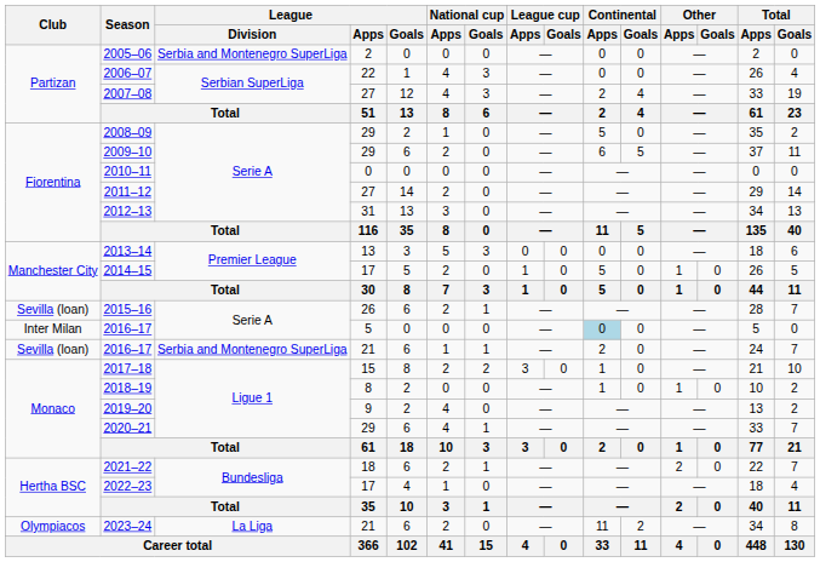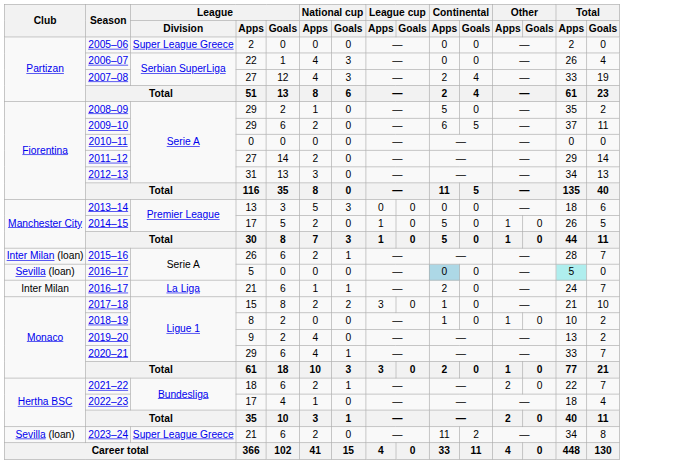 <table class="wikitable" style="text-align:center">
 <tr>
 <th rowspan="2">Club</th>
 <th rowspan="2">Season</th>
 <th colspan="3">League</th>
 <th colspan="2">National cup</th>
 <th colspan="2">League cup</th>
 <th colspan="2">Continental</th>
 <th colspan="2">Other</th>
 <th colspan="2">Total</th>
 </tr>
 <tr>
 <th>Division</th>
 <th>Apps</th>
 <th>Goals</th>
 <th>Apps</th>
 <th>Goals</th>
 <th>Apps</th>
 <th>Goals</th>
 <th>Apps</th>
 <th>Goals</th>
 <th>Apps</th>
 <th>Goals</th>
 <th>Apps</th>
 <th>Goals</th>
 </tr>
 <tr>
 <td rowspan="4"><a href='#'>Partizan</a></td>
 <td><a href='#'>2005–06</a></td>
-<td><a href='#'>Serbia and Montenegro SuperLiga</a></td>
+<td><a href='#'>Super League Greece</a></td>
 <td>2</td>
 <td>0</td>
 <td>0</td>
 <td>0</td>
 <td colspan="2">—</td>
 <td>0</td>
 <td>0</td>
 <td colspan="2">—</td>
 <td>2</td>
 <td>0</td>
 </tr>
 <tr>
 <td><a href='#'>2006–07</a></td>
 <td rowspan=2><a href='#'>Serbian SuperLiga</a></td>
 <td>22</td>
 <td>1</td>
 <td>4</td>
 <td>3</td>
 <td colspan="2">—</td>
 <td>0</td>
 <td>0</td>
 <td colspan="2">—</td>
 <td>26</td>
 <td>4</td>
 </tr>
 <tr>
 <td><a href='#'>2007–08</a></td>
 <td>27</td>
 <td>12</td>
 <td>4</td>
 <td>3</td>
 <td colspan="2">—</td>
 <td>2</td>
 <td>4</td>
 <td colspan="2">—</td>
 <td>33</td>
 <td>19</td>
 </tr>
 <tr>
 <th colspan="2">Total</th>
 <th>51</th>
 <th>13</th>
 <th>8</th>
 <th>6</th>
 <th colspan="2">—</th>
 <th>2</th>
 <th>4</th>
 <th colspan="2">—</th>
 <th>61</th>
 <th>23</th>
 </tr>
 <tr>
 <td rowspan="6"><a href='#'>Fiorentina</a></td>
 <td><a href='#'>2008–09</a></td>
 <td rowspan=5><a href='#'>Serie A</a></td>
 <td>29</td>
 <td>2</td>
 <td>1</td>
 <td>0</td>
 <td colspan="2">—</td>
 <td>5</td>
 <td>0</td>
 <td colspan="2">—</td>
 <td>35</td>
 <td>2</td>
 </tr>
 <tr>
 <td><a href='#'>2009–10</a></td>
 <td>29</td>
 <td>6</td>
 <td>2</td>
 <td>0</td>
 <td colspan="2">—</td>
 <td>6</td>
 <td>5</td>
 <td colspan="2">—</td>
 <td>37</td>
 <td>11</td>
 </tr>
 <tr>
 <td><a href='#'>2010–11</a></td>
 <td>0</td>
 <td>0</td>
 <td>0</td>
 <td>0</td>
 <td colspan="2">—</td>
 <td colspan="2">—</td>
 <td colspan="2">—</td>
 <td>0</td>
 <td>0</td>
 </tr>
 <tr>
 <td><a href='#'>2011–12</a></td>
 <td>27</td>
 <td>14</td>
 <td>2</td>
 <td>0</td>
 <td colspan="2">—</td>
 <td colspan="2">—</td>
 <td colspan="2">—</td>
 <td>29</td>
 <td>14</td>
 </tr>
 <tr>
 <td><a href='#'>2012–13</a></td>
 <td>31</td>
 <td>13</td>
 <td>3</td>
 <td>0</td>
 <td colspan="2">—</td>
 <td colspan="2">—</td>
 <td colspan="2">—</td>
 <td>34</td>
 <td>13</td>
 </tr>
 <tr>
 <th colspan="2">Total</th>
 <th>116</th>
 <th>35</th>
 <th>8</th>
 <th>0</th>
 <th colspan="2">—</th>
 <th>11</th>
 <th>5</th>
 <th colspan="2">—</th>
 <th>135</th>
 <th>40</th>
 </tr>
 <tr>
 <td rowspan="3"><a href='#'>Manchester City</a></td>
 <td><a href='#'>2013–14</a></td>
 <td rowspan=2><a href='#'>Premier League</a></td>
 <td>13</td>
 <td>3</td>
 <td>5</td>
 <td>3</td>
 <td>0</td>
 <td>0</td>
 <td>0</td>
 <td>0</td>
 <td colspan="2">—</td>
 <td>18</td>
 <td>6</td>
 </tr>
 <tr>
 <td><a href='#'>2014–15</a></td>
 <td>17</td>
 <td>5</td>
 <td>2</td>
 <td>0</td>
 <td>1</td>
 <td>0</td>
 <td>5</td>
 <td>0</td>
 <td>1</td>
 <td>0</td>
 <td>26</td>
 <td>5</td>
 </tr>
 <tr>
 <th colspan="2">Total</th>
 <th>30</th>
 <th>8</th>
 <th>7</th>
 <th>3</th>
 <th>1</th>
 <th>0</th>
 <th>5</th>
 <th>0</th>
 <th>1</th>
 <th>0</th>
 <th>44</th>
 <th>11</th>
 </tr>
 <tr>
-<td><a href='#'>Sevilla</a> (loan)</td>
+<td><a href='#'>Inter Milan</a> (loan)</td>
 <td><a href='#'>2015–16</a></td>
 <td rowspan=2>Serie A</td>
 <td>26</td>
 <td>6</td>
 <td>2</td>
 <td>1</td>
 <td colspan="2">—</td>
 <td colspan="2">—</td>
 <td colspan="2">—</td>
 <td>28</td>
 <td>7</td>
 </tr>
 <tr>
-<td>Inter Milan</td>
+<td><a href='#'>Sevilla</a> (loan)</td>
 <td><a href='#'>2016–17</a></td>
 <td>5</td>
 <td>0</td>
 <td>0</td>
 <td>0</td>
 <td colspan="2">—</td>
 <td style="background: lightblue;">0</td>
 <td>0</td>
 <td colspan="2">—</td>
-<td>5</td>
+<td style="background: paleturquoise;">5</td>
 <td>0</td>
 </tr>
 <tr>
-<td><a href='#'>Sevilla</a> (loan)</td>
+<td>Inter Milan</td>
 <td><a href='#'>2016–17</a></td>
-<td><a href='#'>Serbia and Montenegro SuperLiga</a></td>
+<td><a href='#'>La Liga</a></td>
 <td>21</td>
 <td>6</td>
 <td>1</td>
 <td>1</td>
 <td colspan="2">—</td>
 <td>2</td>
 <td>0</td>
 <td colspan="2">—</td>
 <td>24</td>
 <td>7</td>
 </tr>
 <tr>
 <td rowspan="5"><a href='#'>Monaco</a></td>
 <td><a href='#'>2017–18</a></td>
 <td rowspan=4><a href='#'>Ligue 1</a></td>
 <td>15</td>
 <td>8</td>
 <td>2</td>
 <td>2</td>
 <td>3</td>
 <td>0</td>
 <td>1</td>
 <td>0</td>
 <td colspan="2">—</td>
 <td>21</td>
 <td>10</td>
 </tr>
 <tr>
 <td><a href='#'>2018–19</a></td>
 <td>8</td>
 <td>2</td>
 <td>0</td>
 <td>0</td>
 <td colspan="2">—</td>
 <td>1</td>
 <td>0</td>
 <td>1</td>
 <td>0</td>
 <td>10</td>
 <td>2</td>
 </tr>
 <tr>
 <td><a href='#'>2019–20</a></td>
 <td>9</td>
 <td>2</td>
 <td>4</td>
 <td>0</td>
 <td colspan="2">—</td>
 <td colspan="2">—</td>
 <td colspan="2">—</td>
 <td>13</td>
 <td>2</td>
 </tr>
 <tr>
 <td><a href='#'>2020–21</a></td>
 <td>29</td>
 <td>6</td>
 <td>4</td>
 <td>1</td>
 <td colspan="2">—</td>
 <td colspan="2">—</td>
 <td colspan="2">—</td>
 <td>33</td>
 <td>7</td>
 </tr>
 <tr>
 <th colspan="2">Total</th>
 <th>61</th>
 <th>18</th>
 <th>10</th>
 <th>3</th>
 <th>3</th>
 <th>0</th>
 <th>2</th>
 <th>0</th>
 <th>1</th>
 <th>0</th>
 <th>77</th>
 <th>21</th>
 </tr>
 <tr>
 <td rowspan="3"><a href='#'>Hertha BSC</a></td>
 <td><a href='#'>2021–22</a></td>
 <td rowspan=2><a href='#'>Bundesliga</a></td>
 <td>18</td>
 <td>6</td>
 <td>2</td>
 <td>1</td>
 <td colspan="2">—</td>
 <td colspan="2">—</td>
 <td>2</td>
 <td>0</td>
 <td>22</td>
 <td>7</td>
 </tr>
 <tr>
 <td><a href='#'>2022–23</a></td>
 <td>17</td>
 <td>4</td>
 <td>1</td>
 <td>0</td>
 <td colspan="2">—</td>
 <td colspan="2">—</td>
 <td colspan="2">—</td>
 <td>18</td>
 <td>4</td>
 </tr>
 <tr>
 <th colspan="2">Total</th>
 <th>35</th>
 <th>10</th>
 <th>3</th>
 <th>1</th>
 <th colspan="2">—</th>
 <th colspan="2">—</th>
 <th>2</th>
 <th>0</th>
 <th>40</th>
 <th>11</th>
 </tr>
 <tr>
-<td><a href='#'>Olympiacos</a></td>
+<td><a href='#'>Sevilla</a> (loan)</td>
 <td><a href='#'>2023–24</a></td>
-<td><a href='#'>La Liga</a></td>
+<td><a href='#'>Super League Greece</a></td>
 <td>21</td>
 <td>6</td>
 <td>2</td>
 <td>0</td>
 <td colspan="2">—</td>
 <td>11</td>
 <td>2</td>
 <td colspan="2">—</td>
 <td>34</td>
 <td>8</td>
 </tr>
 <tr>
 <th colspan="3">Career total</th>
 <th>366</th>
 <th>102</th>
 <th>41</th>
 <th>15</th>
 <th>4</th>
 <th>0</th>
 <th>33</th>
 <th>11</th>
 <th>4</th>
 <th>0</th>
 <th>448</th>
 <th>130</th>
 </tr>
 </table>
